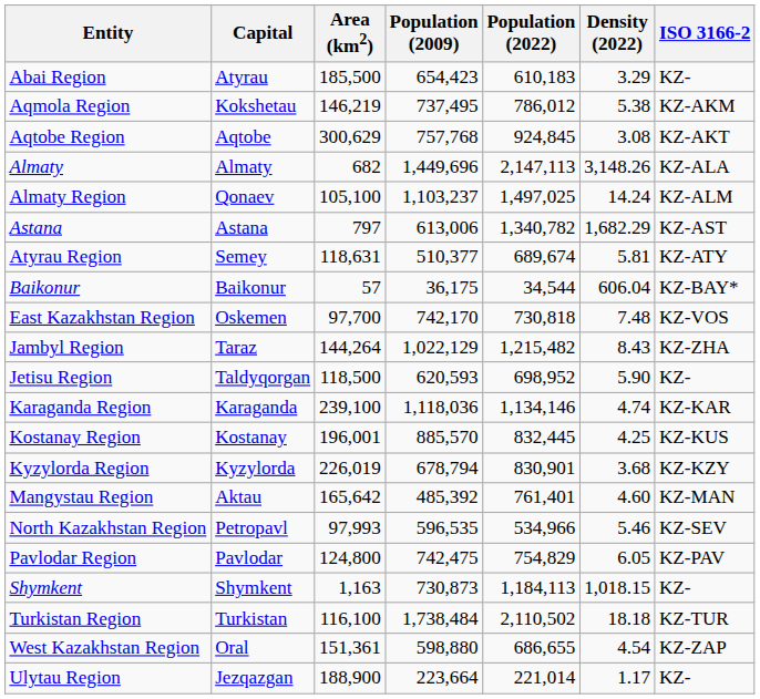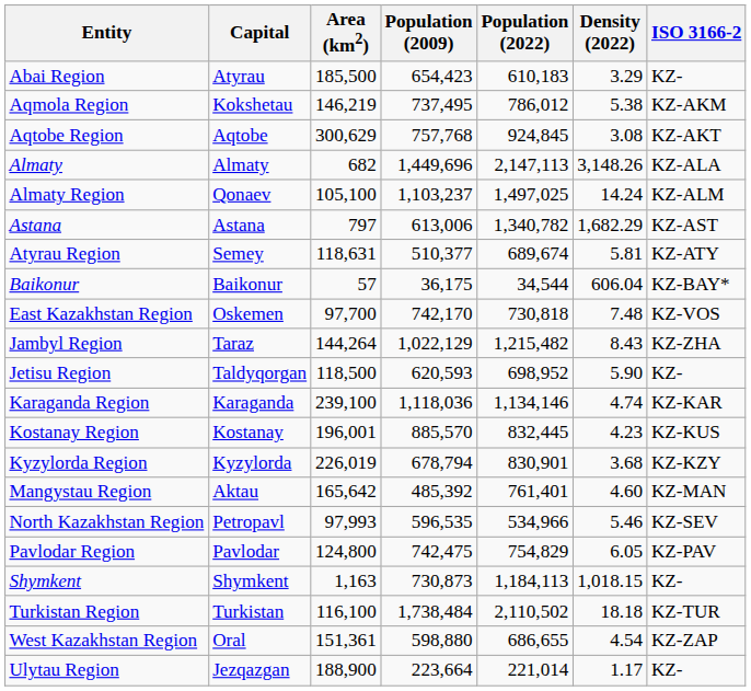 <table class="wikitable sortable">
 <tr>
 <th>Entity</th>
 <th>Capital</th>
 <th>Area<br>(km<sup>2</sup>)</th>
 <th>Population <br> (2009)</th>
 <th>Population <br> (2022)</th>
 <th>Density<br>(2022)</th>
 <th><a href='#'>ISO 3166-2</a></th>
 </tr>
 <tr>
 <td><a href='#'>Abai Region</a></td>
 <td><a href='#'>Atyrau</a></td>
 <td align="right">185,500</td>
 <td align="right">654,423</td>
 <td align="right">610,183</td>
 <td align="right">3.29</td>
 <td>KZ-</td>
 </tr>
 <tr>
 <td><a href='#'>Aqmola Region</a></td>
 <td><a href='#'>Kokshetau</a></td>
 <td align="right">146,219</td>
 <td align="right">737,495</td>
 <td align="right">786,012</td>
 <td align="right">5.38</td>
 <td>KZ-AKM</td>
 </tr>
 <tr>
 <td><a href='#'>Aqtobe Region</a></td>
 <td><a href='#'>Aqtobe</a></td>
 <td align="right">300,629</td>
 <td align="right">757,768</td>
 <td align="right">924,845</td>
 <td align="right">3.08</td>
 <td>KZ-AKT</td>
 </tr>
 <tr>
 <td><em><a href='#'>Almaty</a></em></td>
 <td><a href='#'>Almaty</a></td>
 <td align="right">682</td>
 <td align="right">1,449,696</td>
 <td align="right">2,147,113</td>
 <td align="right">3,148.26</td>
 <td>KZ-ALA</td>
 </tr>
 <tr>
 <td><a href='#'>Almaty Region</a></td>
 <td><a href='#'>Qonaev</a></td>
 <td align="right">105,100</td>
 <td align="right">1,103,237</td>
 <td align="right">1,497,025</td>
 <td align="right">14.24</td>
 <td>KZ-ALM</td>
 </tr>
 <tr>
 <td><em><a href='#'>Astana</a></em></td>
 <td><a href='#'>Astana</a></td>
 <td align="right">797</td>
 <td align="right">613,006</td>
 <td align="right">1,340,782</td>
 <td align="right">1,682.29</td>
 <td>KZ-AST</td>
 </tr>
 <tr>
 <td><a href='#'>Atyrau Region</a></td>
 <td><a href='#'>Semey</a></td>
 <td align="right">118,631</td>
 <td align="right">510,377</td>
 <td align="right">689,674</td>
 <td align="right">5.81</td>
 <td>KZ-ATY</td>
 </tr>
 <tr>
 <td><em><a href='#'>Baikonur</a></em></td>
 <td><a href='#'>Baikonur</a></td>
 <td align="right">57</td>
 <td align="right">36,175</td>
 <td align="right">34,544</td>
 <td align="right">606.04</td>
 <td>KZ-BAY*</td>
 </tr>
 <tr>
 <td><a href='#'>East Kazakhstan Region</a></td>
 <td><a href='#'>Oskemen</a></td>
 <td align="right">97,700</td>
 <td align="right">742,170</td>
 <td align="right">730,818</td>
 <td align="right">7.48</td>
 <td>KZ-VOS</td>
 </tr>
 <tr>
 <td><a href='#'>Jambyl Region</a></td>
 <td><a href='#'>Taraz</a></td>
 <td align="right">144,264</td>
 <td align="right">1,022,129</td>
 <td align="right">1,215,482</td>
 <td align="right">8.43</td>
 <td>KZ-ZHA</td>
 </tr>
 <tr>
 <td><a href='#'>Jetisu Region</a></td>
 <td><a href='#'>Taldyqorgan</a></td>
 <td align="right">118,500</td>
 <td align="right">620,593</td>
 <td align="right">698,952</td>
 <td align="right">5.90</td>
 <td>KZ-</td>
 </tr>
 <tr>
 <td><a href='#'>Karaganda Region</a></td>
 <td><a href='#'>Karaganda</a></td>
 <td align="right">239,100</td>
 <td align="right">1,118,036</td>
 <td align="right">1,134,146</td>
 <td align="right">4.74</td>
 <td>KZ-KAR</td>
 </tr>
 <tr>
 <td><a href='#'>Kostanay Region</a></td>
 <td><a href='#'>Kostanay</a></td>
 <td align="right">196,001</td>
 <td align="right">885,570</td>
 <td align="right">832,445</td>
-<td align="right">4.25</td>
+<td align="right">4.23</td>
 <td>KZ-KUS</td>
 </tr>
 <tr>
 <td><a href='#'>Kyzylorda Region</a></td>
 <td><a href='#'>Kyzylorda</a></td>
 <td align="right">226,019</td>
 <td align="right">678,794</td>
 <td align="right">830,901</td>
 <td align="right">3.68</td>
 <td>KZ-KZY</td>
 </tr>
 <tr>
 <td><a href='#'>Mangystau Region</a></td>
 <td><a href='#'>Aktau</a></td>
 <td align="right">165,642</td>
 <td align="right">485,392</td>
 <td align="right">761,401</td>
 <td align="right">4.60</td>
 <td>KZ-MAN</td>
 </tr>
 <tr>
 <td><a href='#'>North Kazakhstan Region</a></td>
 <td><a href='#'>Petropavl</a></td>
 <td align="right">97,993</td>
 <td align="right">596,535</td>
 <td align="right">534,966</td>
 <td align="right">5.46</td>
 <td>KZ-SEV</td>
 </tr>
 <tr>
 <td><a href='#'>Pavlodar Region</a></td>
 <td><a href='#'>Pavlodar</a></td>
 <td align="right">124,800</td>
 <td align="right">742,475</td>
 <td align="right">754,829</td>
 <td align="right">6.05</td>
 <td>KZ-PAV</td>
 </tr>
 <tr>
 <td><em><a href='#'>Shymkent</a></em></td>
 <td><a href='#'>Shymkent</a></td>
 <td align="right">1,163</td>
 <td align="right">730,873</td>
 <td align="right">1,184,113</td>
 <td align="right">1,018.15</td>
 <td>KZ-</td>
 </tr>
 <tr>
 <td><a href='#'>Turkistan Region</a></td>
 <td><a href='#'>Turkistan</a></td>
 <td align="right">116,100</td>
 <td align="right">1,738,484</td>
 <td align="right">2,110,502</td>
 <td align="right">18.18</td>
 <td>KZ-TUR</td>
 </tr>
 <tr>
 <td><a href='#'>West Kazakhstan Region</a></td>
 <td><a href='#'>Oral</a></td>
 <td align="right">151,361</td>
 <td align="right">598,880</td>
 <td align="right">686,655</td>
 <td align="right">4.54</td>
 <td>KZ-ZAP</td>
 </tr>
 <tr>
 <td><a href='#'>Ulytau Region</a></td>
 <td><a href='#'>Jezqazgan</a></td>
 <td align="right">188,900</td>
 <td align="right">223,664</td>
 <td align="right">221,014</td>
 <td align="right">1.17</td>
 <td>KZ-</td>
 </tr>
 </table>
